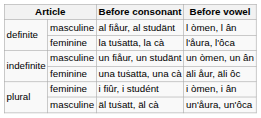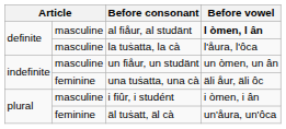 <table class="wikitable">
 <tr>
 <th colspan="2">Article</th>
 <th>Before consonant</th>
 <th>Before vowel</th>
 </tr>
 <tr>
 <td rowspan="2">definite</td>
 <td>masculine</td>
 <td>al fiåur, al studänt</td>
-<td>l òmen, l ân</td>
+<td><strong>l òmen, l ân</strong></td>
 </tr>
 <tr>
-<td>feminine</td>
+<td>masculine</td>
 <td>la tuṡatta, la cà</td>
 <td>l'åura, l'ôca</td>
 </tr>
 <tr>
 <td rowspan="2">indefinite</td>
 <td>masculine</td>
 <td>un fiåur, un studänt</td>
 <td>un òmen, un ân</td>
 </tr>
 <tr>
 <td>feminine</td>
 <td>una tuṡatta, una cà</td>
 <td>äli åur, äli ôc</td>
 </tr>
 <tr>
 <td rowspan="2">plural</td>
-<td>feminine</td>
+<td>masculine</td>
 <td>i fiûr, i studént</td>
 <td>i òmen, i ân</td>
 </tr>
 <tr>
-<td>masculine</td>
+<td>feminine</td>
 <td>äl tuṡatt, äl cà</td>
 <td>un'åura, un'ôca</td>
 </tr>
 </table>
